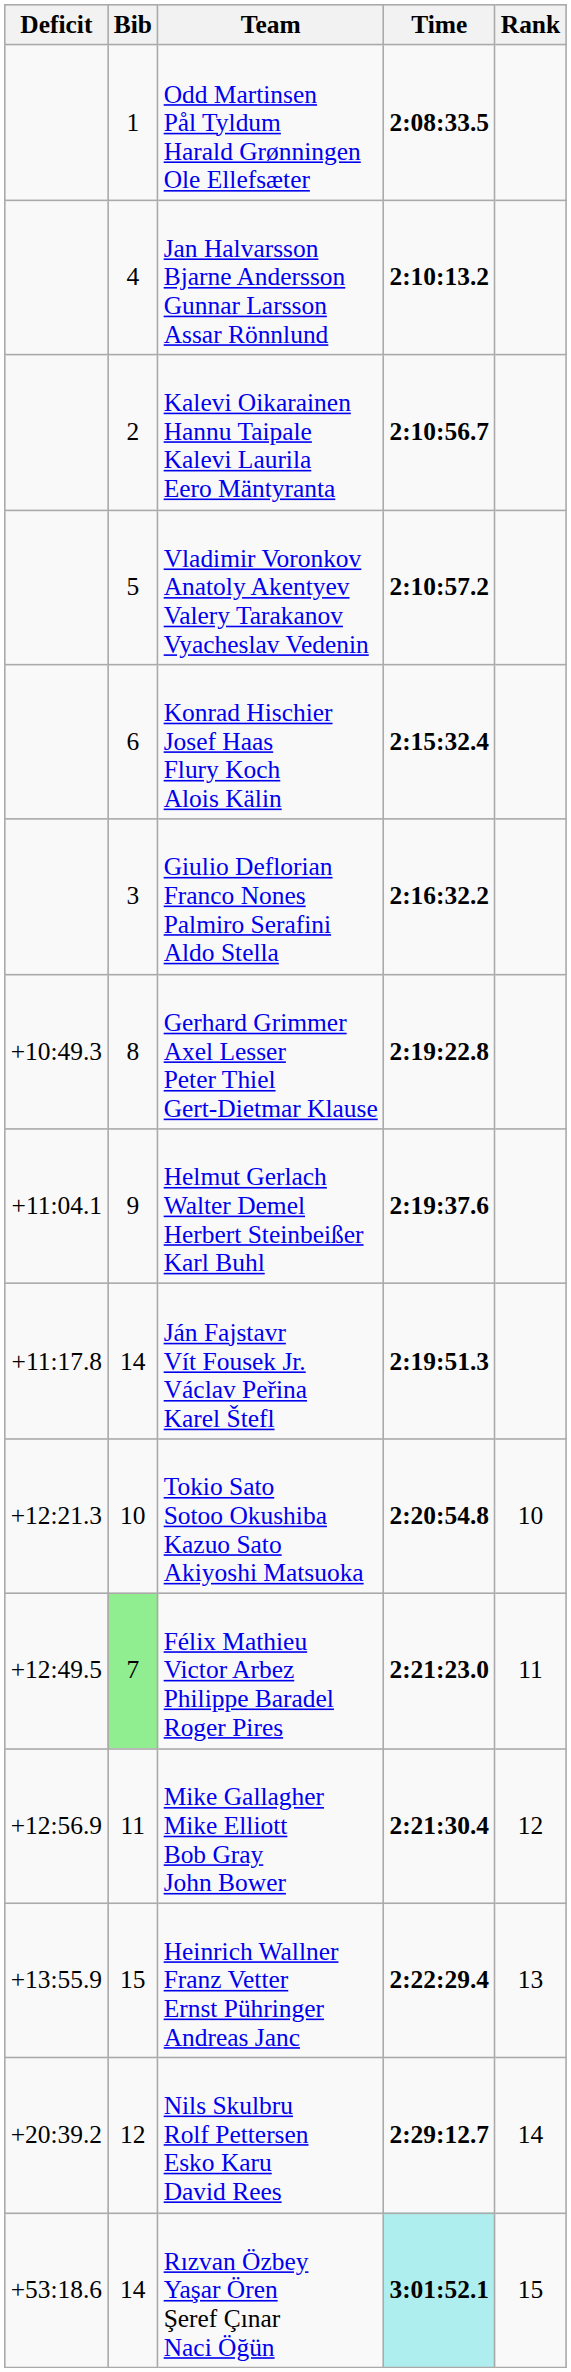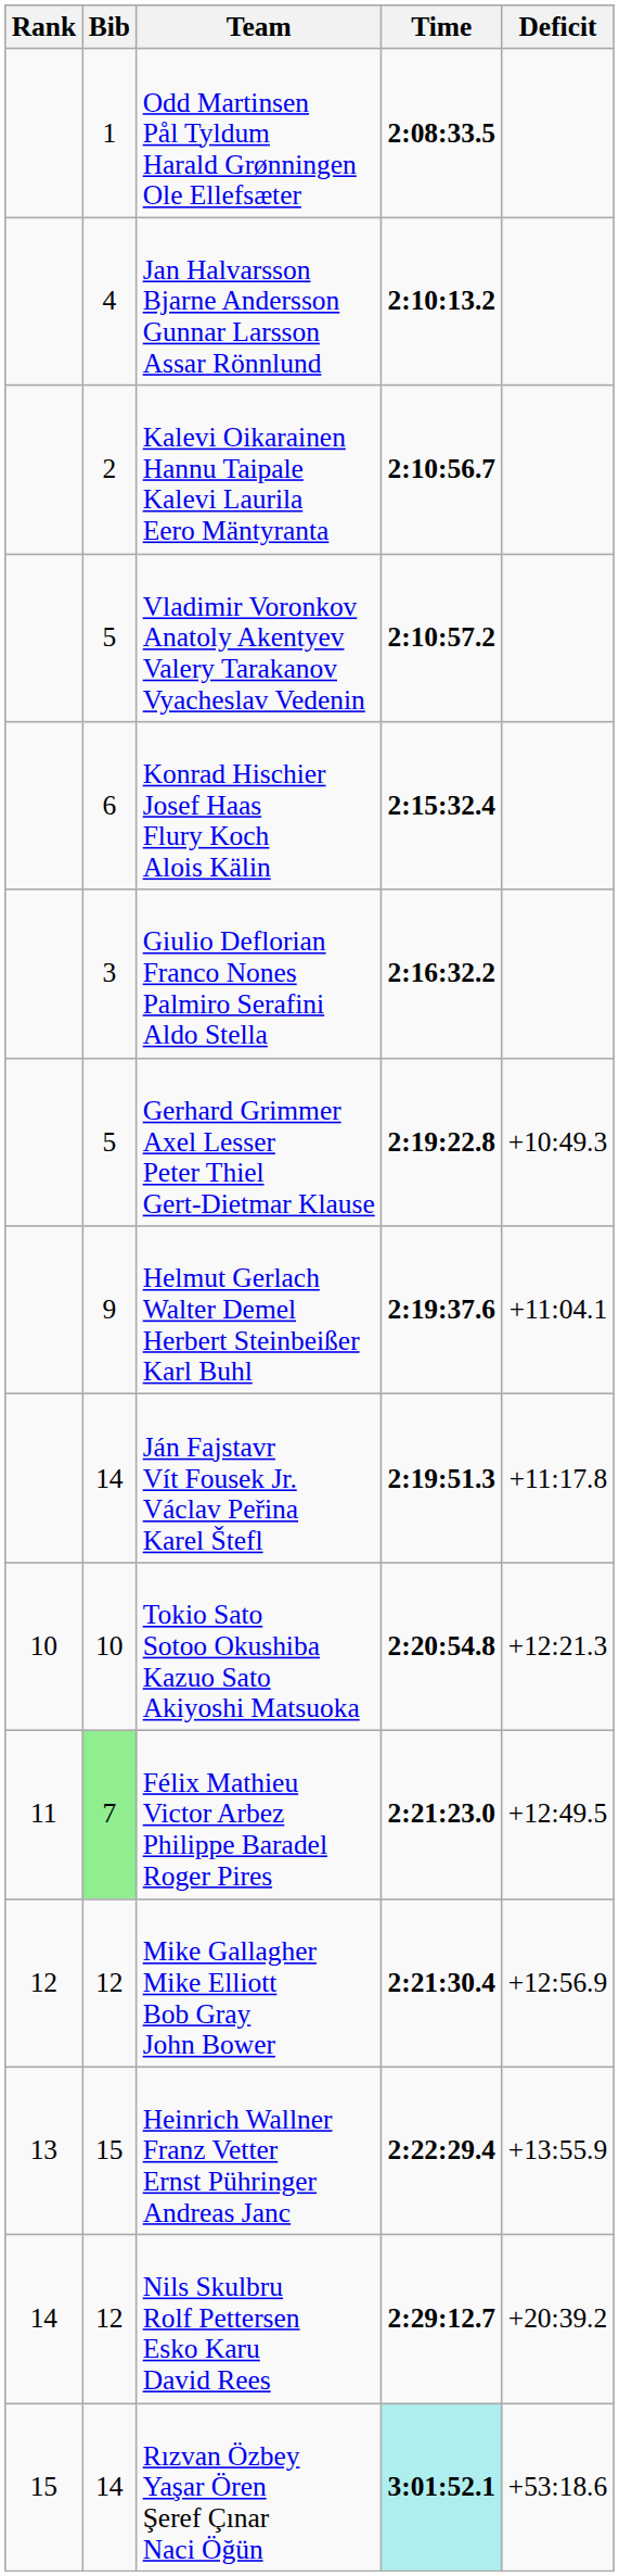 <table class="wikitable sortable" style="text-align:center">
 <tr>
-<th>Deficit</th>
+<th>Rank</th>
 <th>Bib</th>
 <th>Team</th>
 <th>Time</th>
-<th>Rank</th>
+<th>Deficit</th>
 </tr>
 <tr>
 <td></td>
 <td>1</td>
 <td align="left"><br><a href='#'>Odd Martinsen</a><br><a href='#'>Pål Tyldum</a><br><a href='#'>Harald Grønningen</a><br><a href='#'>Ole Ellefsæter</a></td>
 <td><strong>2:08:33.5</strong></td>
 <td></td>
 </tr>
 <tr>
-<td align=right></td>
+<td></td>
 <td>4</td>
 <td align="left"><br><a href='#'>Jan Halvarsson</a><br><a href='#'>Bjarne Andersson</a><br><a href='#'>Gunnar Larsson</a><br><a href='#'>Assar Rönnlund</a></td>
 <td><strong>2:10:13.2</strong></td>
-<td></td>
+<td align=right></td>
 </tr>
 <tr>
-<td align=right></td>
+<td></td>
 <td>2</td>
 <td align="left"><br><a href='#'>Kalevi Oikarainen</a><br><a href='#'>Hannu Taipale</a><br><a href='#'>Kalevi Laurila</a><br><a href='#'>Eero Mäntyranta</a></td>
 <td><strong>2:10:56.7</strong></td>
-<td></td>
+<td align=right></td>
 </tr>
 <tr>
-<td align=right></td>
+<td></td>
 <td>5</td>
 <td align="left"><br><a href='#'>Vladimir Voronkov</a><br><a href='#'>Anatoly Akentyev</a><br><a href='#'>Valery Tarakanov</a><br><a href='#'>Vyacheslav Vedenin</a></td>
 <td><strong>2:10:57.2</strong></td>
-<td></td>
+<td align=right></td>
 </tr>
 <tr>
-<td align=right></td>
+<td></td>
 <td>6</td>
 <td align="left"><br><a href='#'>Konrad Hischier</a><br><a href='#'>Josef Haas</a><br><a href='#'>Flury Koch</a><br><a href='#'>Alois Kälin</a></td>
 <td><strong>2:15:32.4</strong></td>
-<td></td>
+<td align=right></td>
 </tr>
 <tr>
-<td align=right></td>
+<td></td>
 <td>3</td>
 <td align="left"><br><a href='#'>Giulio Deflorian</a><br><a href='#'>Franco Nones</a><br><a href='#'>Palmiro Serafini</a><br><a href='#'>Aldo Stella</a></td>
 <td><strong>2:16:32.2</strong></td>
-<td></td>
+<td align=right></td>
 </tr>
 <tr>
-<td align=right>+10:49.3</td>
-<td>8</td>
+<td></td>
+<td>5</td>
 <td align="left"><br><a href='#'>Gerhard Grimmer</a><br><a href='#'>Axel Lesser</a><br><a href='#'>Peter Thiel</a><br><a href='#'>Gert-Dietmar Klause</a></td>
 <td><strong>2:19:22.8</strong></td>
-<td></td>
+<td align=right>+10:49.3</td>
 </tr>
 <tr>
-<td align=right>+11:04.1</td>
+<td></td>
 <td>9</td>
 <td align="left"><br><a href='#'>Helmut Gerlach</a><br><a href='#'>Walter Demel</a><br><a href='#'>Herbert Steinbeißer</a><br> <a href='#'>Karl Buhl</a></td>
 <td><strong>2:19:37.6</strong></td>
-<td></td>
+<td align=right>+11:04.1</td>
 </tr>
 <tr>
-<td align=right>+11:17.8</td>
+<td></td>
 <td>14</td>
 <td align="left"><br><a href='#'>Ján Fajstavr</a><br><a href='#'>Vít Fousek Jr.</a><br><a href='#'>Václav Peřina</a><br> <a href='#'>Karel Štefl</a></td>
 <td><strong>2:19:51.3</strong></td>
-<td></td>
+<td align=right>+11:17.8</td>
 </tr>
 <tr>
-<td align=right>+12:21.3</td>
+<td>10</td>
 <td>10</td>
 <td align="left"><br><a href='#'>Tokio Sato</a><br><a href='#'>Sotoo Okushiba</a><br><a href='#'>Kazuo Sato</a><br> <a href='#'>Akiyoshi Matsuoka</a></td>
 <td><strong>2:20:54.8</strong></td>
-<td>10</td>
+<td align=right>+12:21.3</td>
 </tr>
 <tr>
-<td align=right>+12:49.5</td>
+<td>11</td>
 <td style="background: lightgreen;">7</td>
 <td align="left"><br><a href='#'>Félix Mathieu</a><br><a href='#'>Victor Arbez</a><br><a href='#'>Philippe Baradel</a><br> <a href='#'>Roger Pires</a></td>
 <td><strong>2:21:23.0</strong></td>
-<td>11</td>
+<td align=right>+12:49.5</td>
 </tr>
 <tr>
-<td align=right>+12:56.9</td>
-<td>11</td>
+<td>12</td>
+<td>12</td>
 <td align="left"><br><a href='#'>Mike Gallagher</a><br><a href='#'>Mike Elliott</a><br><a href='#'>Bob Gray</a><br><a href='#'>John Bower</a></td>
 <td><strong>2:21:30.4</strong></td>
-<td>12</td>
+<td align=right>+12:56.9</td>
 </tr>
 <tr>
-<td align=right>+13:55.9</td>
+<td>13</td>
 <td>15</td>
 <td align="left"><br><a href='#'>Heinrich Wallner</a><br><a href='#'>Franz Vetter</a><br><a href='#'>Ernst Pühringer</a><br><a href='#'>Andreas Janc</a></td>
 <td><strong>2:22:29.4</strong></td>
-<td>13</td>
+<td align=right>+13:55.9</td>
 </tr>
 <tr>
-<td align=right>+20:39.2</td>
+<td>14</td>
 <td>12</td>
 <td align="left"><br><a href='#'>Nils Skulbru</a><br><a href='#'>Rolf Pettersen</a><br><a href='#'>Esko Karu</a><br> <a href='#'>David Rees</a></td>
 <td><strong>2:29:12.7</strong></td>
-<td>14</td>
+<td align=right>+20:39.2</td>
 </tr>
 <tr>
-<td align=right>+53:18.6</td>
+<td>15</td>
 <td>14</td>
 <td align="left"><br><a href='#'>Rızvan Özbey</a><br><a href='#'>Yaşar Ören</a><br>Şeref Çınar<br> <a href='#'>Naci Öğün</a></td>
 <td style="background: paleturquoise;"><strong>3:01:52.1</strong></td>
-<td>15</td>
+<td align=right>+53:18.6</td>
 </tr>
 </table>
